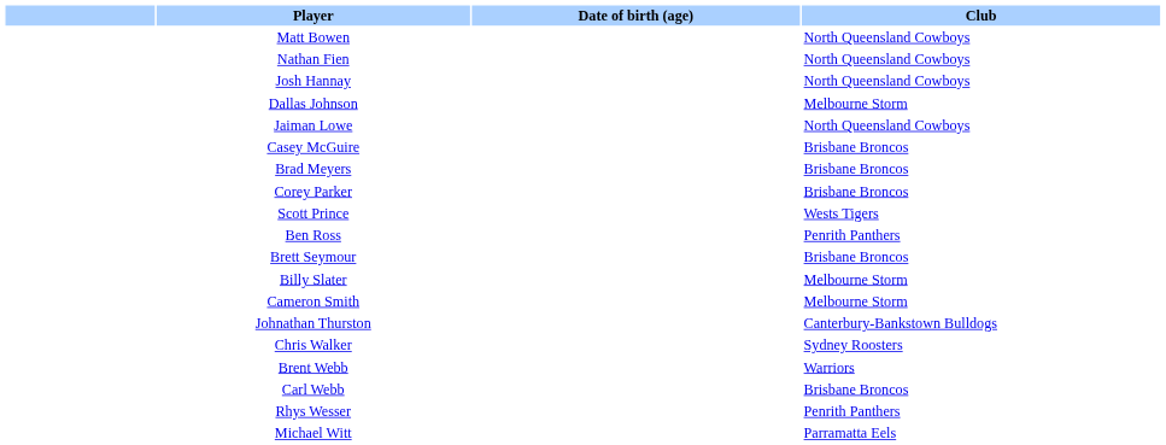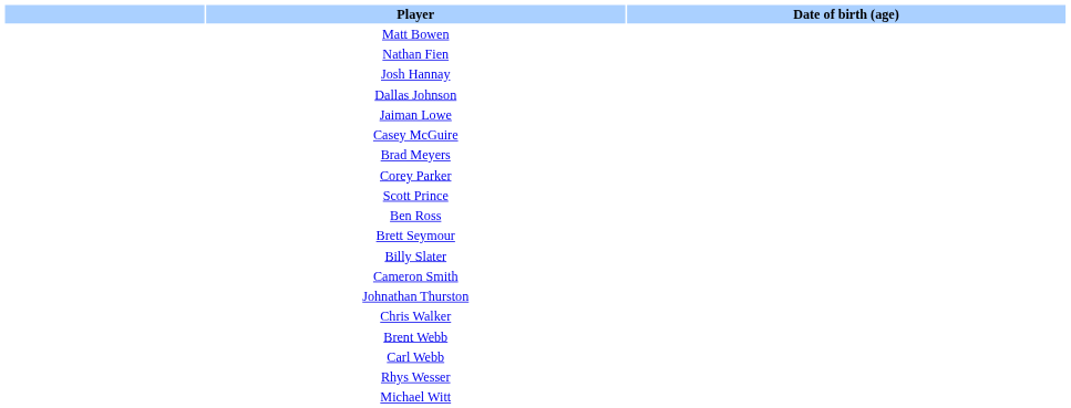 <table class="sortable" border="0" cellspacing="2" cellpadding="2" style="width:100%;">
 <tr style="background:#AAD0FF">
 <th width=10%></th>
 <th width=21%>Player</th>
 <th width=22%>Date of birth (age)</th>
-<th width=24%>Club</th>
 </tr>
 <tr>
 <td style="text-align:center;"></td>
 <td style="text-align:center;"><a href='#'>Matt Bowen</a></td>
 <td style="text-align:center;"></td>
-<td> <a href='#'>North Queensland Cowboys</a></td>
 </tr>
 <tr>
 <td style="text-align:center;"></td>
 <td style="text-align:center;"><a href='#'>Nathan Fien</a></td>
 <td style="text-align:center;"></td>
-<td> <a href='#'>North Queensland Cowboys</a></td>
 </tr>
 <tr>
 <td style="text-align:center;"></td>
 <td style="text-align:center;"><a href='#'>Josh Hannay</a></td>
 <td style="text-align:center;"></td>
-<td> <a href='#'>North Queensland Cowboys</a></td>
 </tr>
 <tr>
 <td style="text-align:center;"></td>
 <td style="text-align:center;"><a href='#'>Dallas Johnson</a></td>
 <td style="text-align:center;"></td>
-<td> <a href='#'>Melbourne Storm</a></td>
 </tr>
 <tr>
 <td style="text-align:center;"></td>
 <td style="text-align:center;"><a href='#'>Jaiman Lowe</a></td>
 <td style="text-align:center;"></td>
-<td> <a href='#'>North Queensland Cowboys</a></td>
 </tr>
 <tr>
 <td style="text-align:center;"></td>
 <td style="text-align:center;"><a href='#'>Casey McGuire</a></td>
 <td style="text-align:center;"></td>
-<td> <a href='#'>Brisbane Broncos</a></td>
 </tr>
 <tr>
 <td style="text-align:center;"></td>
 <td style="text-align:center;"><a href='#'>Brad Meyers</a></td>
 <td style="text-align:center;"></td>
-<td> <a href='#'>Brisbane Broncos</a></td>
 </tr>
 <tr>
 <td style="text-align:center;"></td>
 <td style="text-align:center;"><a href='#'>Corey Parker</a></td>
 <td style="text-align:center;"></td>
-<td> <a href='#'>Brisbane Broncos</a></td>
 </tr>
 <tr>
 <td style="text-align:center;"></td>
 <td style="text-align:center;"><a href='#'>Scott Prince</a></td>
 <td style="text-align:center;"></td>
-<td> <a href='#'>Wests Tigers</a></td>
 </tr>
 <tr>
 <td style="text-align:center;"></td>
 <td style="text-align:center;"><a href='#'>Ben Ross</a></td>
 <td style="text-align:center;"></td>
-<td> <a href='#'>Penrith Panthers</a></td>
 </tr>
 <tr>
 <td style="text-align:center;"></td>
 <td style="text-align:center;"><a href='#'>Brett Seymour</a></td>
 <td style="text-align:center;"></td>
-<td> <a href='#'>Brisbane Broncos</a></td>
 </tr>
 <tr>
 <td style="text-align:center;"></td>
 <td style="text-align:center;"><a href='#'>Billy Slater</a></td>
 <td style="text-align:center;"></td>
-<td> <a href='#'>Melbourne Storm</a></td>
 </tr>
 <tr>
 <td style="text-align:center;"></td>
 <td style="text-align:center;"><a href='#'>Cameron Smith</a></td>
 <td style="text-align:center;"></td>
-<td> <a href='#'>Melbourne Storm</a></td>
 </tr>
 <tr>
 <td style="text-align:center;"></td>
 <td style="text-align:center;"><a href='#'>Johnathan Thurston</a></td>
 <td style="text-align:center;"></td>
-<td> <a href='#'>Canterbury-Bankstown Bulldogs</a></td>
 </tr>
 <tr>
 <td style="text-align:center;"></td>
 <td style="text-align:center;"><a href='#'>Chris Walker</a></td>
 <td style="text-align:center;"></td>
-<td> <a href='#'>Sydney Roosters</a></td>
 </tr>
 <tr>
 <td style="text-align:center;"></td>
 <td style="text-align:center;"><a href='#'>Brent Webb</a></td>
 <td style="text-align:center;"></td>
-<td> <a href='#'>Warriors</a></td>
 </tr>
 <tr>
 <td style="text-align:center;"></td>
 <td style="text-align:center;"><a href='#'>Carl Webb</a></td>
 <td style="text-align:center;"></td>
-<td> <a href='#'>Brisbane Broncos</a></td>
 </tr>
 <tr>
 <td style="text-align:center;"></td>
 <td style="text-align:center;"><a href='#'>Rhys Wesser</a></td>
 <td style="text-align:center;"></td>
-<td> <a href='#'>Penrith Panthers</a></td>
 </tr>
 <tr>
 <td style="text-align:center;"></td>
 <td style="text-align:center;"><a href='#'>Michael Witt</a></td>
 <td style="text-align:center;"></td>
-<td> <a href='#'>Parramatta Eels</a></td>
 </tr>
 </table>
